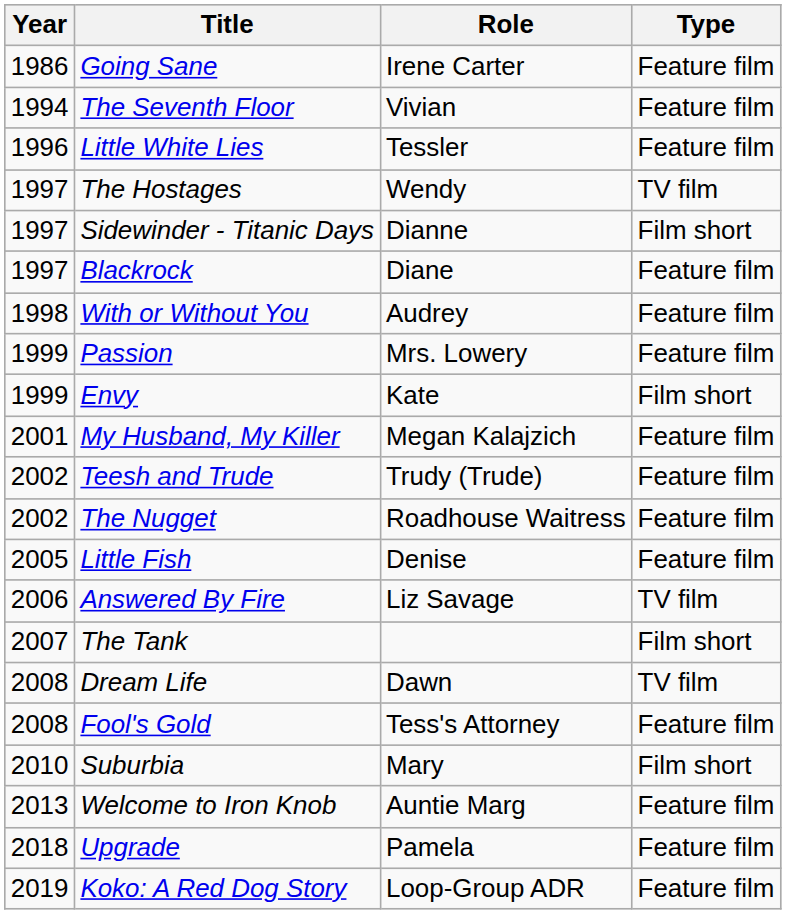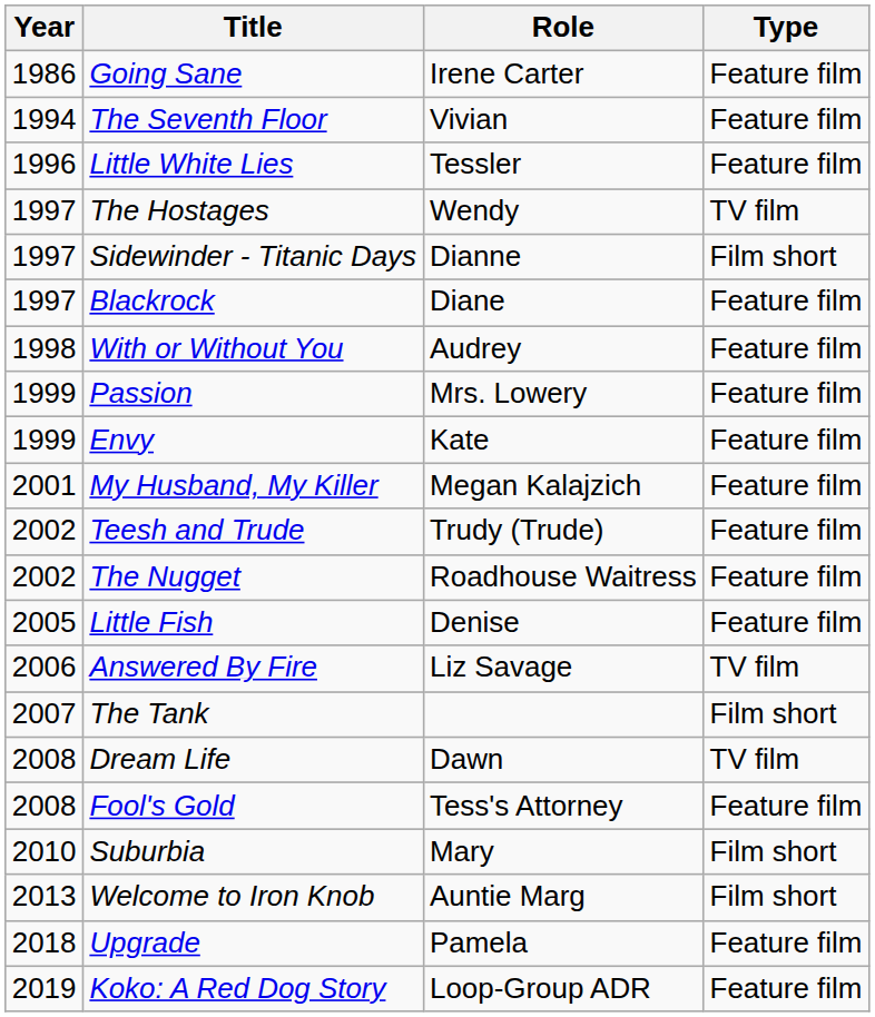 <table class="wikitable">
 <tr>
 <th>Year</th>
 <th>Title</th>
 <th>Role</th>
 <th>Type</th>
 </tr>
 <tr>
 <td>1986</td>
 <td><em><a href='#'>Going Sane</a></em></td>
 <td>Irene Carter</td>
 <td>Feature film</td>
 </tr>
 <tr>
 <td>1994</td>
 <td><em><a href='#'>The Seventh Floor</a></em></td>
 <td>Vivian</td>
 <td>Feature film</td>
 </tr>
 <tr>
 <td>1996</td>
 <td><em><a href='#'>Little White Lies</a></em></td>
 <td>Tessler</td>
 <td>Feature film</td>
 </tr>
 <tr>
 <td>1997</td>
 <td><em>The Hostages</em></td>
 <td>Wendy</td>
 <td>TV film</td>
 </tr>
 <tr>
 <td>1997</td>
 <td><em>Sidewinder - Titanic Days</em></td>
 <td>Dianne</td>
 <td>Film short</td>
 </tr>
 <tr>
 <td>1997</td>
 <td><em><a href='#'>Blackrock</a></em></td>
 <td>Diane</td>
 <td>Feature film</td>
 </tr>
 <tr>
 <td>1998</td>
 <td><em><a href='#'>With or Without You</a></em></td>
 <td>Audrey</td>
 <td>Feature film</td>
 </tr>
 <tr>
 <td>1999</td>
 <td><em><a href='#'>Passion</a></em></td>
 <td>Mrs. Lowery</td>
 <td>Feature film</td>
 </tr>
 <tr>
 <td>1999</td>
 <td><em><a href='#'>Envy</a></em></td>
 <td>Kate</td>
-<td>Film short</td>
+<td>Feature film</td>
 </tr>
 <tr>
 <td>2001</td>
 <td><em><a href='#'>My Husband, My Killer</a></em></td>
 <td>Megan Kalajzich</td>
 <td>Feature film</td>
 </tr>
 <tr>
 <td>2002</td>
 <td><em><a href='#'>Teesh and Trude</a></em></td>
 <td>Trudy (Trude)</td>
 <td>Feature film</td>
 </tr>
 <tr>
 <td>2002</td>
 <td><em><a href='#'>The Nugget</a></em></td>
 <td>Roadhouse Waitress</td>
 <td>Feature film</td>
 </tr>
 <tr>
 <td>2005</td>
 <td><em><a href='#'>Little Fish</a></em></td>
 <td>Denise</td>
 <td>Feature film</td>
 </tr>
 <tr>
 <td>2006</td>
 <td><em><a href='#'>Answered By Fire</a></em></td>
 <td>Liz Savage</td>
 <td>TV film</td>
 </tr>
 <tr>
 <td>2007</td>
 <td><em>The Tank</em></td>
 <td></td>
 <td>Film short</td>
 </tr>
 <tr>
 <td>2008</td>
 <td><em>Dream Life</em></td>
 <td>Dawn</td>
 <td>TV film</td>
 </tr>
 <tr>
 <td>2008</td>
 <td><em><a href='#'>Fool's Gold</a></em></td>
 <td>Tess's Attorney</td>
 <td>Feature film</td>
 </tr>
 <tr>
 <td>2010</td>
 <td><em>Suburbia</em></td>
 <td>Mary</td>
 <td>Film short</td>
 </tr>
 <tr>
 <td>2013</td>
 <td><em>Welcome to Iron Knob</em></td>
 <td>Auntie Marg</td>
-<td>Feature film</td>
+<td>Film short</td>
 </tr>
 <tr>
 <td>2018</td>
 <td><em><a href='#'>Upgrade</a></em></td>
 <td>Pamela</td>
 <td>Feature film</td>
 </tr>
 <tr>
 <td>2019</td>
 <td><em><a href='#'>Koko: A Red Dog Story</a></em></td>
 <td>Loop-Group ADR</td>
 <td>Feature film</td>
 </tr>
 </table>
